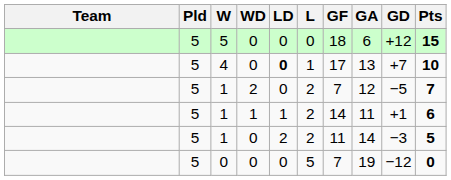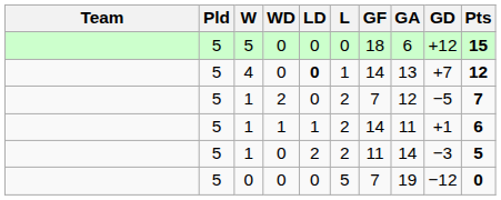 <table class="wikitable" style="text-align:center">
 <tr>
 <th width=175>Team</th>
 <th width=20>Pld</th>
 <th width=20>W</th>
 <th width=20>WD</th>
 <th width=20>LD</th>
 <th width=20>L</th>
 <th width=20>GF</th>
 <th width=20>GA</th>
 <th width=20>GD</th>
 <th width=20>Pts</th>
 </tr>
 <tr bgcolor=ccffcc>
 <td align=left></td>
 <td>5</td>
 <td>5</td>
 <td>0</td>
 <td>0</td>
 <td>0</td>
 <td>18</td>
 <td>6</td>
 <td>+12</td>
 <td><strong>15</strong></td>
 </tr>
 <tr>
 <td align=left></td>
 <td>5</td>
 <td>4</td>
 <td>0</td>
 <td><strong>0</strong></td>
 <td>1</td>
-<td>17</td>
+<td>14</td>
 <td>13</td>
 <td>+7</td>
-<td><strong>10</strong></td>
+<td><strong>12</strong></td>
 </tr>
 <tr>
 <td align=left></td>
 <td>5</td>
 <td>1</td>
 <td>2</td>
 <td>0</td>
 <td>2</td>
 <td>7</td>
 <td>12</td>
 <td>−5</td>
 <td><strong>7</strong></td>
 </tr>
 <tr>
 <td align=left></td>
 <td>5</td>
 <td>1</td>
 <td>1</td>
 <td>1</td>
 <td>2</td>
 <td>14</td>
 <td>11</td>
 <td>+1</td>
 <td><strong>6</strong></td>
 </tr>
 <tr>
 <td align=left></td>
 <td>5</td>
 <td>1</td>
 <td>0</td>
 <td>2</td>
 <td>2</td>
 <td>11</td>
 <td>14</td>
 <td>−3</td>
 <td><strong>5</strong></td>
 </tr>
 <tr>
 <td align=left></td>
 <td>5</td>
 <td>0</td>
 <td>0</td>
 <td>0</td>
 <td>5</td>
 <td>7</td>
 <td>19</td>
 <td>−12</td>
 <td><strong>0</strong></td>
 </tr>
 </table>
